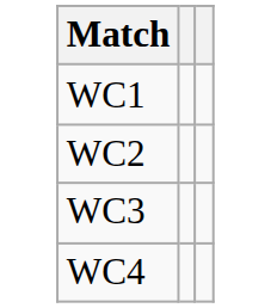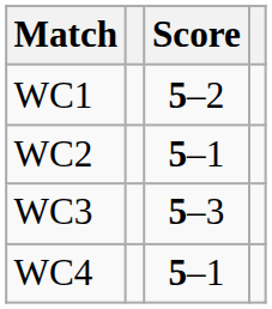 <table class="wikitable" style="font-size: 100%; margin: 1em auto 1em auto;">
 <tr>
 <th>Match</th>
 <th></th>
+<th>Score</th>
 <th></th>
 </tr>
 <tr>
 <td>WC1</td>
 <td><strong></strong></td>
+<td align="center"><strong>5</strong>–2</td>
 <td></td>
 </tr>
 <tr>
 <td>WC2</td>
 <td><strong></strong></td>
+<td align="center"><strong>5</strong>–1</td>
 <td></td>
 </tr>
 <tr>
 <td>WC3</td>
 <td><strong></strong></td>
+<td align="center"><strong>5</strong>–3</td>
 <td></td>
 </tr>
 <tr>
 <td>WC4</td>
 <td><strong></strong></td>
+<td align="center"><strong>5</strong>–1</td>
 <td></td>
 </tr>
 </table>
